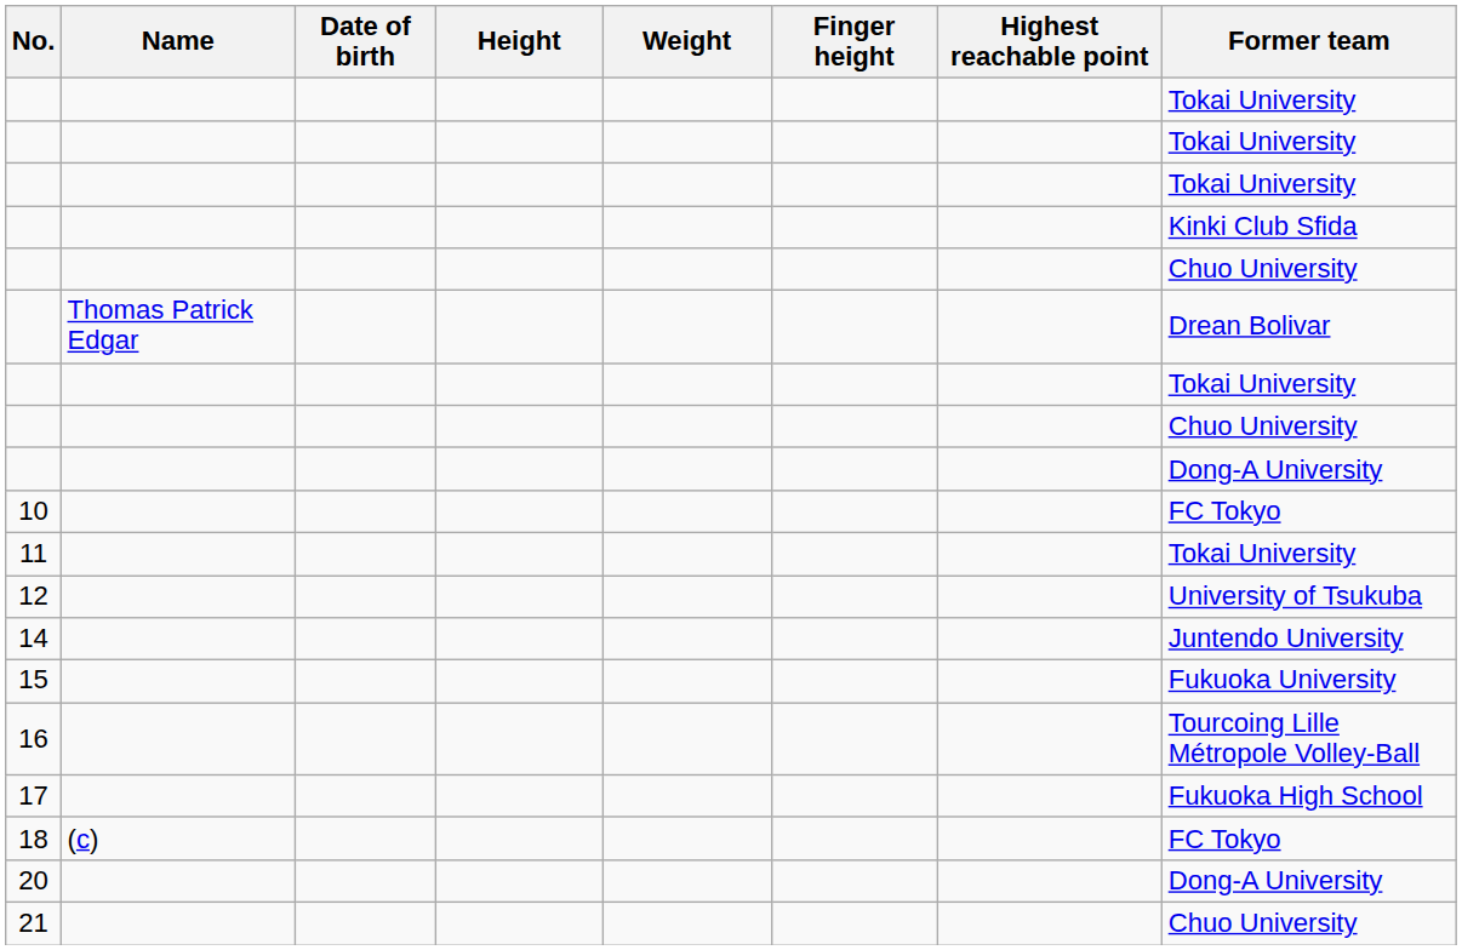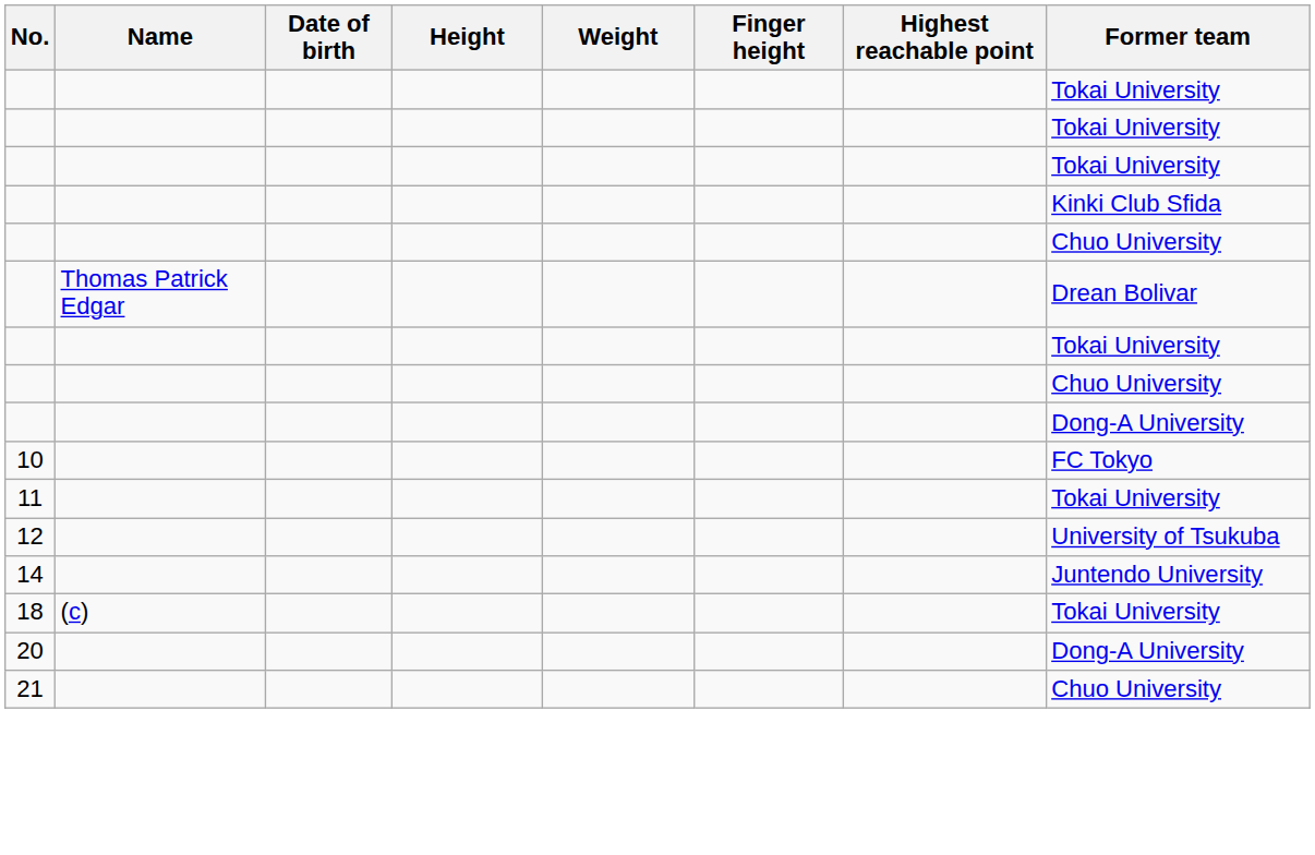 <table class="wikitable sortable" style="font-size:100%; text-align:center;">
 <tr>
 <th>No.</th>
 <th style="width:14em">Name</th>
 <th style="width:8em">Date of birth</th>
 <th style="width:9em">Height</th>
 <th style="width:9em">Weight</th>
 <th style="width:9em">Finger height</th>
 <th style="width:12em">Highest reachable point</th>
 <th style="width:18em">Former team</th>
 </tr>
 <tr>
 <td></td>
 <td align=left></td>
 <td align=right></td>
 <td></td>
 <td></td>
 <td></td>
 <td></td>
 <td align=left> <a href='#'>Tokai University</a></td>
 </tr>
 <tr>
 <td></td>
 <td align=left></td>
 <td align=right></td>
 <td></td>
 <td></td>
 <td></td>
 <td></td>
 <td align=left> <a href='#'>Tokai University</a></td>
 </tr>
 <tr>
 <td></td>
 <td align=left></td>
 <td align=right></td>
 <td></td>
 <td></td>
 <td></td>
 <td></td>
 <td align=left> <a href='#'>Tokai University</a></td>
 </tr>
 <tr>
 <td></td>
 <td align=left></td>
 <td align=right></td>
 <td></td>
 <td></td>
 <td></td>
 <td></td>
 <td align=left> <a href='#'>Kinki Club Sfida</a></td>
 </tr>
 <tr>
 <td></td>
 <td align=left></td>
 <td align=right></td>
 <td></td>
 <td></td>
 <td></td>
 <td></td>
 <td align=left> <a href='#'>Chuo University</a></td>
 </tr>
 <tr>
 <td></td>
 <td align=left><a href='#'>Thomas Patrick Edgar</a></td>
 <td align=right></td>
 <td></td>
 <td></td>
 <td></td>
 <td></td>
 <td align=left> <a href='#'>Drean Bolivar</a></td>
 </tr>
 <tr>
 <td></td>
 <td align=left></td>
 <td align=right></td>
 <td></td>
 <td></td>
 <td></td>
 <td></td>
 <td align=left> <a href='#'>Tokai University</a></td>
 </tr>
 <tr>
 <td></td>
 <td align=left></td>
 <td align=right></td>
 <td></td>
 <td></td>
 <td></td>
 <td></td>
 <td align=left> <a href='#'>Chuo University</a></td>
 </tr>
 <tr>
 <td></td>
 <td align=left></td>
 <td align=right></td>
 <td></td>
 <td></td>
 <td></td>
 <td></td>
 <td align=left> <a href='#'>Dong-A University</a></td>
 </tr>
 <tr>
 <td>10</td>
 <td align=left></td>
 <td align=right></td>
 <td></td>
 <td></td>
 <td></td>
 <td></td>
 <td align=left> <a href='#'>FC Tokyo</a></td>
 </tr>
 <tr>
 <td>11</td>
 <td align=left></td>
 <td align=right></td>
 <td></td>
 <td></td>
 <td></td>
 <td></td>
 <td align=left> <a href='#'>Tokai University</a></td>
 </tr>
 <tr>
 <td>12</td>
 <td align=left></td>
 <td align=right></td>
 <td></td>
 <td></td>
 <td></td>
 <td></td>
 <td align=left> <a href='#'>University of Tsukuba</a></td>
 </tr>
 <tr>
 <td>14</td>
 <td align=left></td>
 <td align=right></td>
 <td></td>
 <td></td>
 <td></td>
 <td></td>
 <td align=left> <a href='#'>Juntendo University</a></td>
 </tr>
 <tr>
-<td>15</td>
-<td align=left></td>
-<td align=right></td>
-<td></td>
-<td></td>
-<td></td>
-<td></td>
-<td align=left> <a href='#'>Fukuoka University</a></td>
-</tr>
-<tr>
-<td>16</td>
-<td align=left></td>
-<td align=right></td>
-<td></td>
-<td></td>
-<td></td>
-<td></td>
-<td align=left> <a href='#'>Tourcoing Lille Métropole Volley-Ball</a></td>
-</tr>
-<tr>
-<td>17</td>
-<td align=left></td>
-<td align=right></td>
-<td></td>
-<td></td>
-<td></td>
-<td></td>
-<td align=left> <a href='#'>Fukuoka High School</a></td>
-</tr>
-<tr>
 <td>18</td>
 <td align=left> (<a href='#'>c</a>)</td>
 <td align=right></td>
 <td></td>
 <td></td>
 <td></td>
 <td></td>
-<td align=left> <a href='#'>FC Tokyo</a></td>
+<td align=left> <a href='#'>Tokai University</a></td>
 </tr>
 <tr>
 <td>20</td>
 <td align=left></td>
 <td align=right></td>
 <td></td>
 <td></td>
 <td></td>
 <td></td>
 <td align=left> <a href='#'>Dong-A University</a></td>
 </tr>
 <tr>
 <td>21</td>
 <td align=left></td>
 <td align=right></td>
 <td></td>
 <td></td>
 <td></td>
 <td></td>
 <td align=left> <a href='#'>Chuo University</a></td>
 </tr>
 </table>
